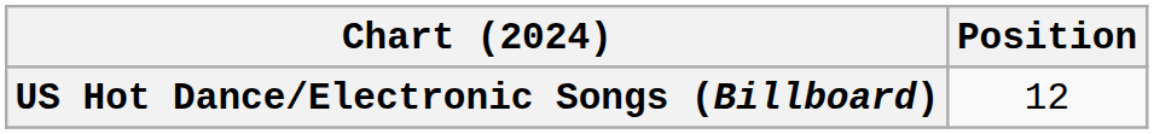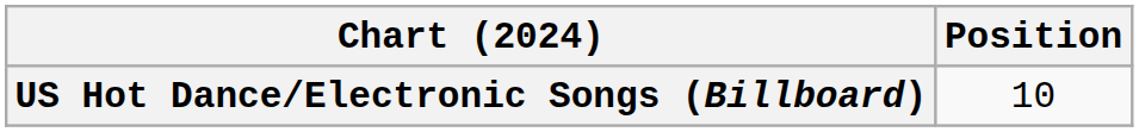 <table class="wikitable plainrowheaders" style="text-align:center">
 <tr>
 <th scope="col">Chart (2024)</th>
 <th scope="col">Position</th>
 </tr>
 <tr>
 <th scope="row">US Hot Dance/Electronic Songs (<em>Billboard</em>)</th>
-<td>12</td>
+<td>10</td>
 </tr>
 </table>
